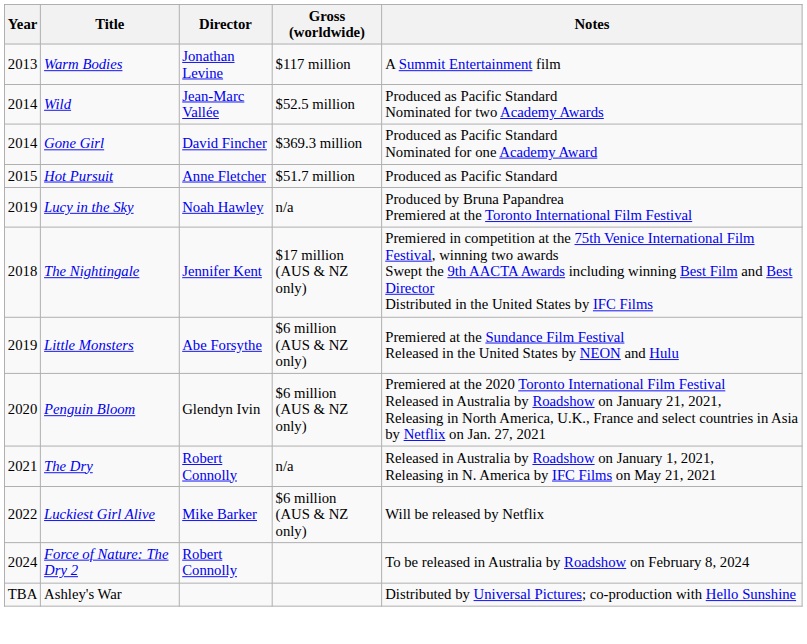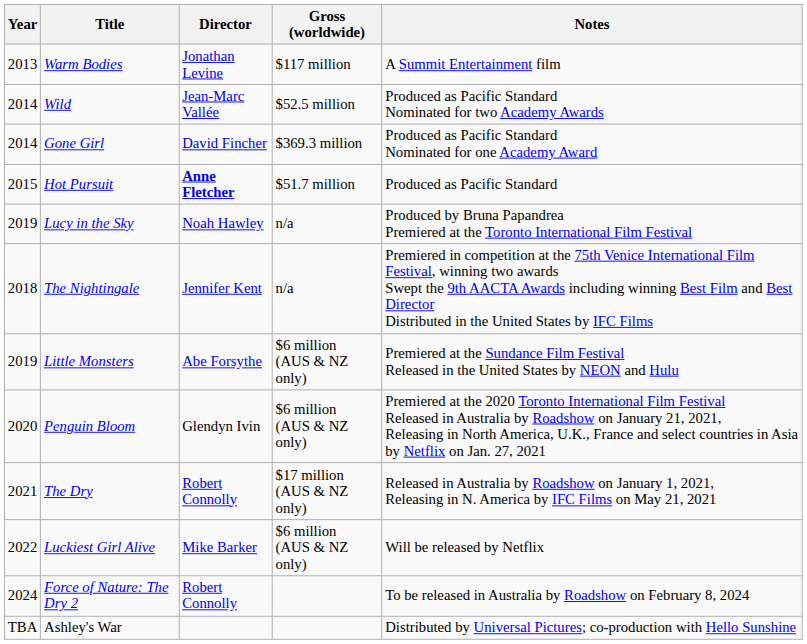 <table class="wikitable">
 <tr>
 <th>Year</th>
 <th>Title</th>
 <th>Director</th>
 <th>Gross (worldwide)</th>
 <th>Notes</th>
 </tr>
 <tr>
 <td>2013</td>
 <td><em><a href='#'>Warm Bodies</a></em></td>
 <td><a href='#'>Jonathan Levine</a></td>
 <td>$117 million</td>
 <td>A <a href='#'>Summit Entertainment</a> film</td>
 </tr>
 <tr>
 <td>2014</td>
 <td><em><a href='#'>Wild</a></em></td>
 <td><a href='#'>Jean-Marc Vallée</a></td>
 <td>$52.5 million</td>
 <td>Produced as Pacific Standard<br>Nominated for two <a href='#'>Academy Awards</a></td>
 </tr>
 <tr>
 <td>2014</td>
 <td><em><a href='#'>Gone Girl</a></em></td>
 <td><a href='#'>David Fincher</a></td>
 <td>$369.3 million</td>
 <td>Produced as Pacific Standard<br>Nominated for one <a href='#'>Academy Award</a></td>
 </tr>
 <tr>
 <td>2015</td>
 <td><em><a href='#'>Hot Pursuit</a></em></td>
-<td><a href='#'>Anne Fletcher</a></td>
+<td><strong><a href='#'>Anne Fletcher</a></strong></td>
 <td>$51.7 million</td>
 <td>Produced as Pacific Standard</td>
 </tr>
 <tr>
 <td>2019</td>
 <td><em><a href='#'>Lucy in the Sky</a></em></td>
 <td><a href='#'>Noah Hawley</a></td>
 <td>n/a</td>
 <td>Produced by Bruna Papandrea<br>Premiered at the <a href='#'>Toronto International Film Festival</a></td>
 </tr>
 <tr>
 <td>2018</td>
 <td><a href='#'><em>The Nightingale</em></a></td>
 <td><a href='#'>Jennifer Kent</a></td>
-<td>$17 million<br>(AUS & NZ only)</td>
+<td>n/a</td>
 <td>Premiered in competition at the <a href='#'>75th Venice International Film Festival</a>, winning two awards<br>Swept the <a href='#'>9th AACTA Awards</a> including winning <a href='#'>Best Film</a> and <a href='#'>Best Director</a><br>Distributed in the United States by <a href='#'>IFC Films</a></td>
 </tr>
 <tr>
 <td>2019</td>
 <td><em><a href='#'>Little Monsters</a></em></td>
 <td><a href='#'>Abe Forsythe</a></td>
 <td>$6 million<br>(AUS & NZ only)</td>
 <td>Premiered at the <a href='#'>Sundance Film Festival</a><br>Released in the United States by <a href='#'>NEON</a> and <a href='#'>Hulu</a></td>
 </tr>
 <tr>
 <td>2020</td>
 <td><em><a href='#'>Penguin Bloom</a></em></td>
 <td>Glendyn Ivin</td>
 <td>$6 million<br>(AUS & NZ only)</td>
 <td>Premiered at the 2020 <a href='#'>Toronto International Film Festival</a><br>Released in Australia by <a href='#'>Roadshow</a> on January 21, 2021,<br>Releasing in North America, U.K., France and select countries in Asia by <a href='#'>Netflix</a> on Jan. 27, 2021</td>
 </tr>
 <tr>
 <td>2021</td>
 <td><em><a href='#'>The Dry</a></em></td>
 <td><a href='#'>Robert Connolly</a></td>
-<td>n/a</td>
+<td>$17 million<br>(AUS & NZ only)</td>
 <td>Released in Australia by <a href='#'>Roadshow</a> on January 1, 2021,<br>Releasing in N. America by <a href='#'>IFC Films</a> on May 21, 2021</td>
 </tr>
 <tr>
 <td>2022</td>
 <td><em><a href='#'>Luckiest Girl Alive</a></em></td>
 <td><a href='#'>Mike Barker</a></td>
 <td>$6 million<br>(AUS & NZ only)</td>
 <td>Will be released by Netflix</td>
 </tr>
 <tr>
 <td>2024</td>
 <td><em><a href='#'>Force of Nature: The Dry 2</a></em></td>
 <td><a href='#'>Robert Connolly</a></td>
 <td></td>
 <td>To be released in Australia by <a href='#'>Roadshow</a> on February 8, 2024</td>
 </tr>
 <tr>
 <td>TBA</td>
 <td>Ashley's War</td>
 <td></td>
 <td></td>
 <td>Distributed by <a href='#'>Universal Pictures</a>; co-production with <a href='#'>Hello Sunshine</a></td>
 </tr>
 </table>
